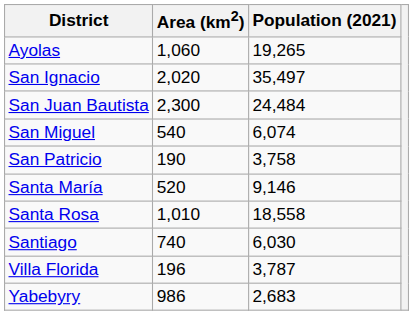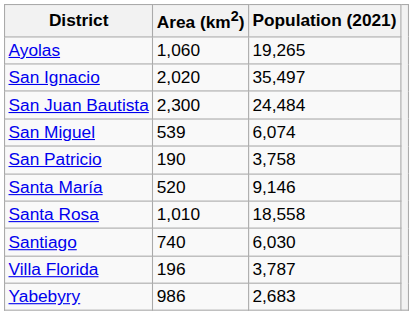 <table class="wikitable">
 <tr>
 <th>District</th>
 <th>Area (km<sup>2</sup>)</th>
 <th>Population (2021)</th>
 <th rowspan=17></th>
 </tr>
 <tr>
 <td><a href='#'>Ayolas</a></td>
 <td>1,060</td>
 <td>19,265</td>
 </tr>
 <tr>
 <td><a href='#'>San Ignacio</a></td>
 <td>2,020</td>
 <td>35,497</td>
 </tr>
 <tr>
 <td><a href='#'>San Juan Bautista</a></td>
 <td>2,300</td>
 <td>24,484</td>
 </tr>
 <tr>
 <td><a href='#'>San Miguel</a></td>
-<td>540</td>
+<td>539</td>
 <td>6,074</td>
 </tr>
 <tr>
 <td><a href='#'>San Patricio</a></td>
 <td>190</td>
 <td>3,758</td>
 </tr>
 <tr>
 <td><a href='#'>Santa María</a></td>
 <td>520</td>
 <td>9,146</td>
 </tr>
 <tr>
 <td><a href='#'>Santa Rosa</a></td>
 <td>1,010</td>
 <td>18,558</td>
 </tr>
 <tr>
 <td><a href='#'>Santiago</a></td>
 <td>740</td>
 <td>6,030</td>
 </tr>
 <tr>
 <td><a href='#'>Villa Florida</a></td>
 <td>196</td>
 <td>3,787</td>
 </tr>
 <tr>
 <td><a href='#'>Yabebyry</a></td>
 <td>986</td>
 <td>2,683</td>
 </tr>
 </table>
